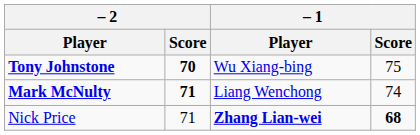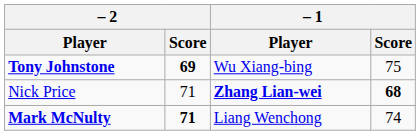 <table class=wikitable>
 <tr>
 <th colspan=2> – 2</th>
 <th colspan=2> – 1</th>
 </tr>
 <tr>
 <th width=155>Player</th>
 <th>Score</th>
 <th width=155>Player</th>
 <th>Score</th>
 </tr>
 <tr>
 <td><strong><a href='#'>Tony Johnstone</a></strong></td>
-<td align=center><strong>70</strong></td>
+<td align=center><strong>69</strong></td>
 <td><a href='#'>Wu Xiang-bing</a></td>
 <td align=center>75</td>
+</tr>
+<tr>
+<td><a href='#'>Nick Price</a></td>
+<td align=center>71</td>
+<td><strong><a href='#'>Zhang Lian-wei</a></strong></td>
+<td align=center><strong>68</strong></td>
 </tr>
 <tr>
 <td><strong><a href='#'>Mark McNulty</a></strong></td>
 <td align=center><strong>71</strong></td>
 <td><a href='#'>Liang Wenchong</a></td>
 <td align=center>74</td>
 </tr>
-<tr>
-<td><a href='#'>Nick Price</a></td>
-<td align=center>71</td>
-<td><strong><a href='#'>Zhang Lian-wei</a></strong></td>
-<td align=center><strong>68</strong></td>
-</tr>
 </table>
